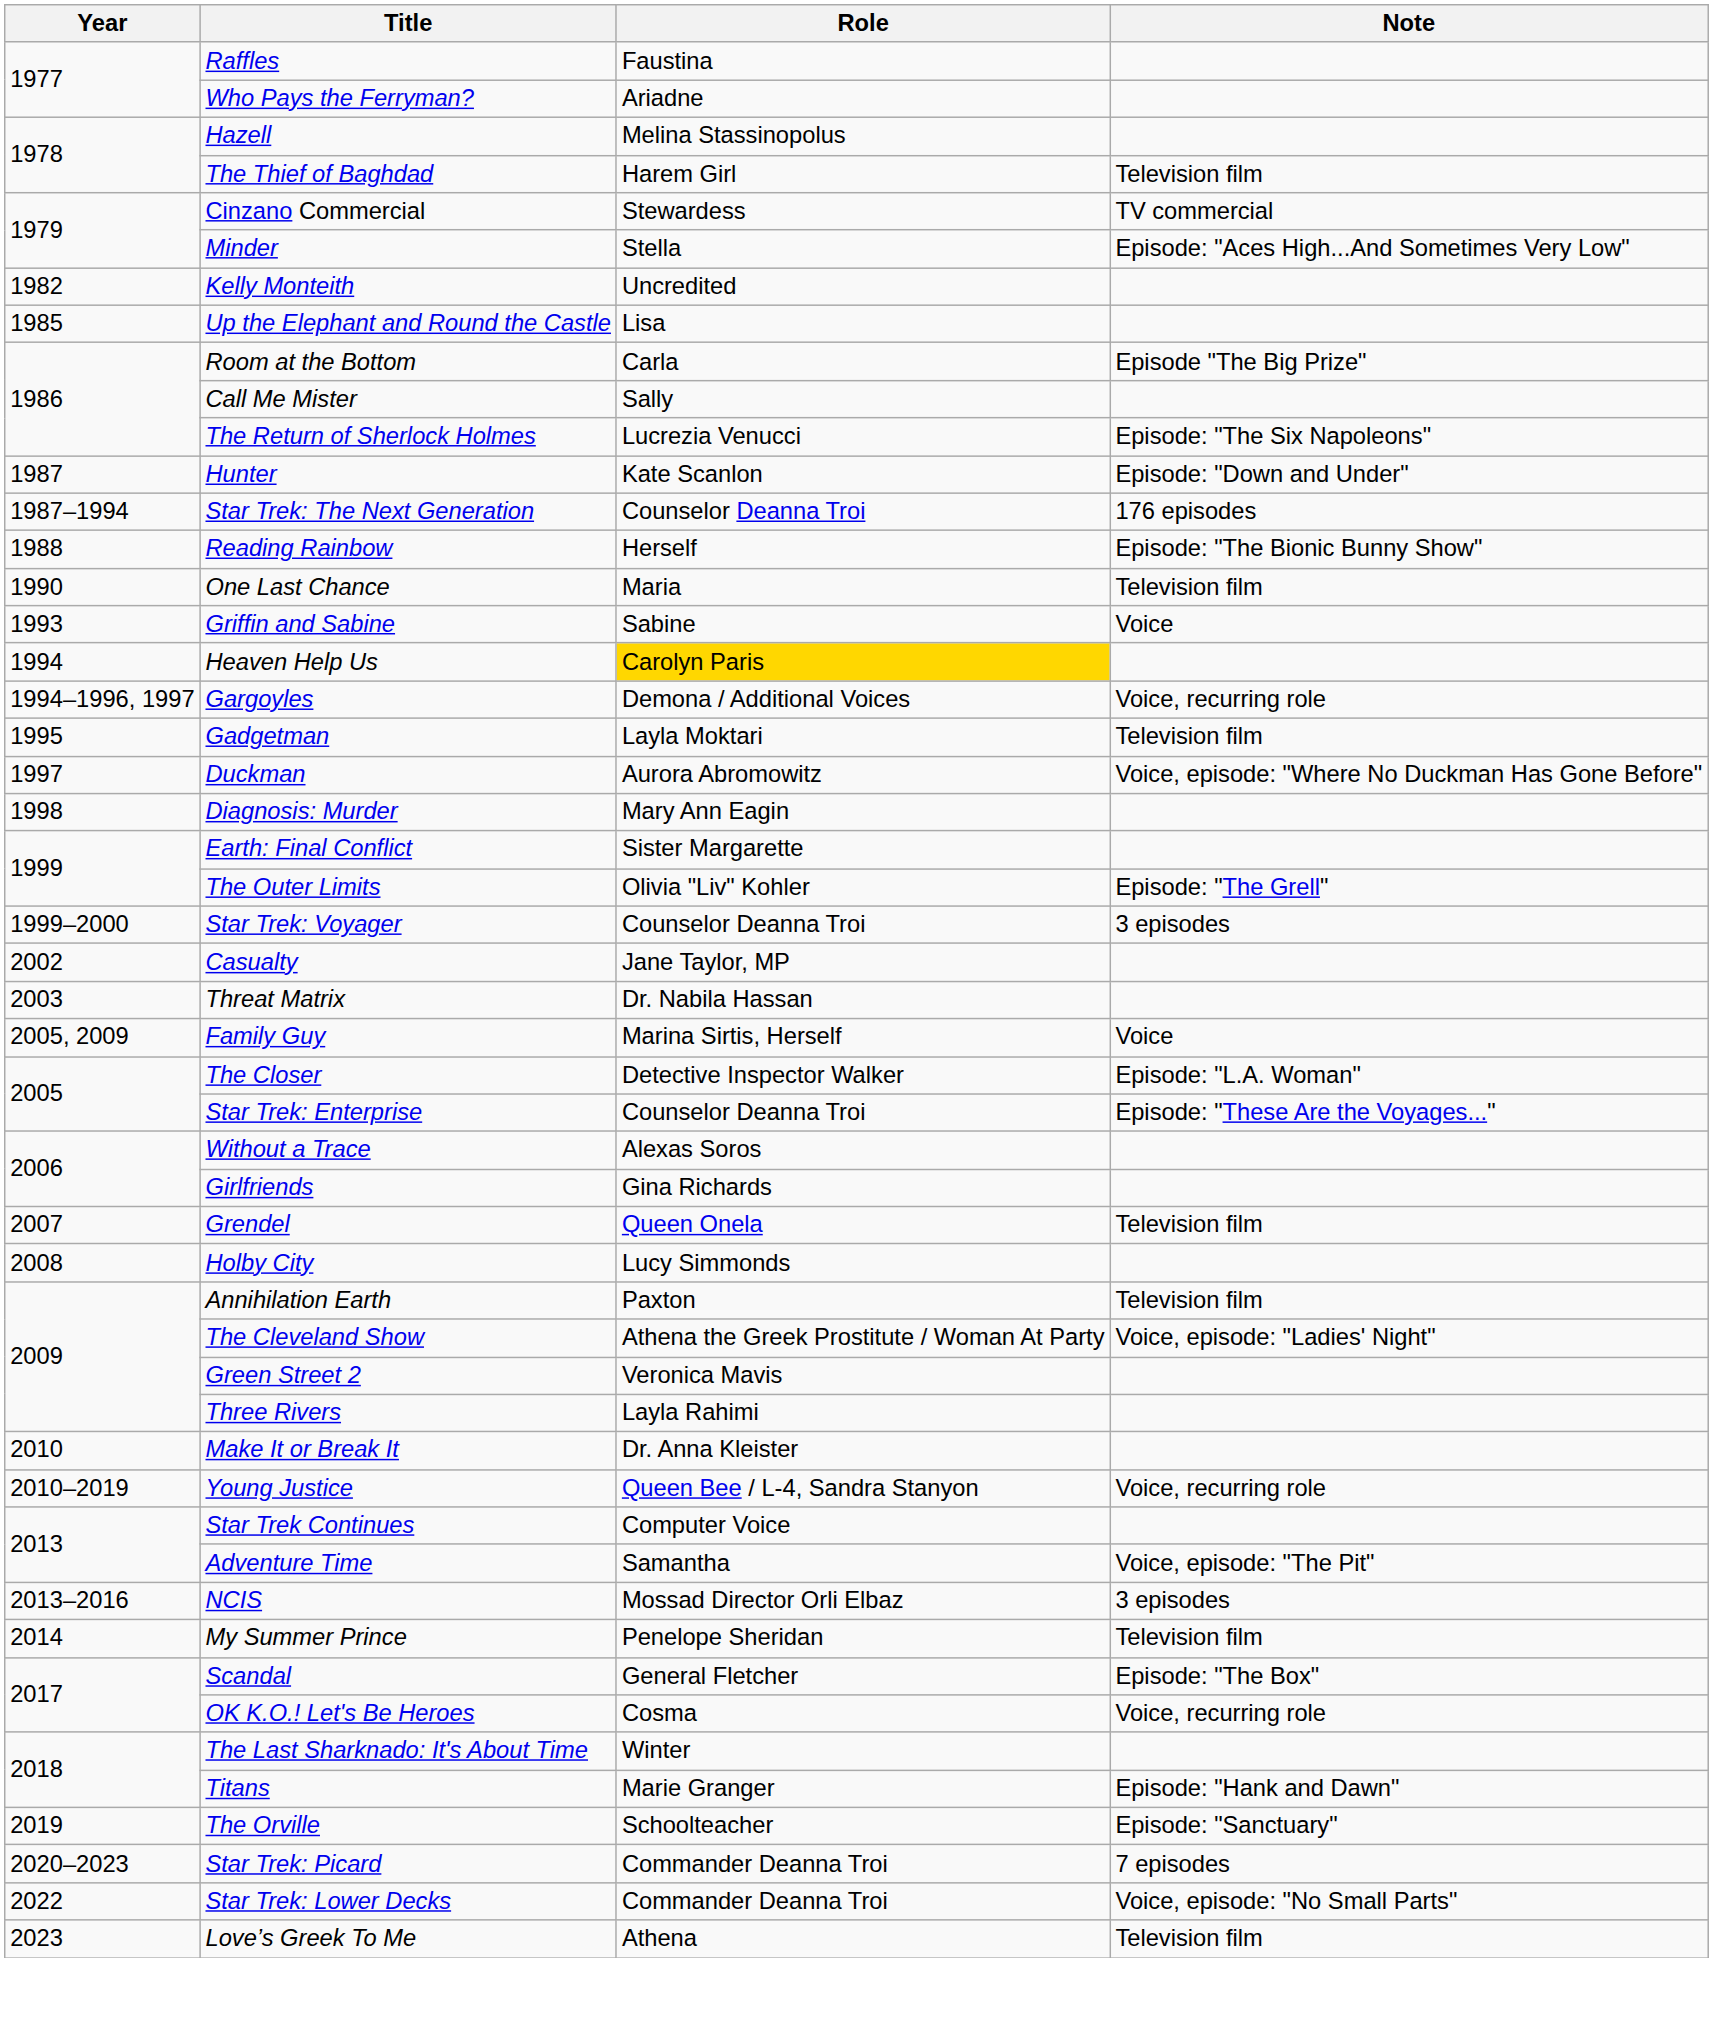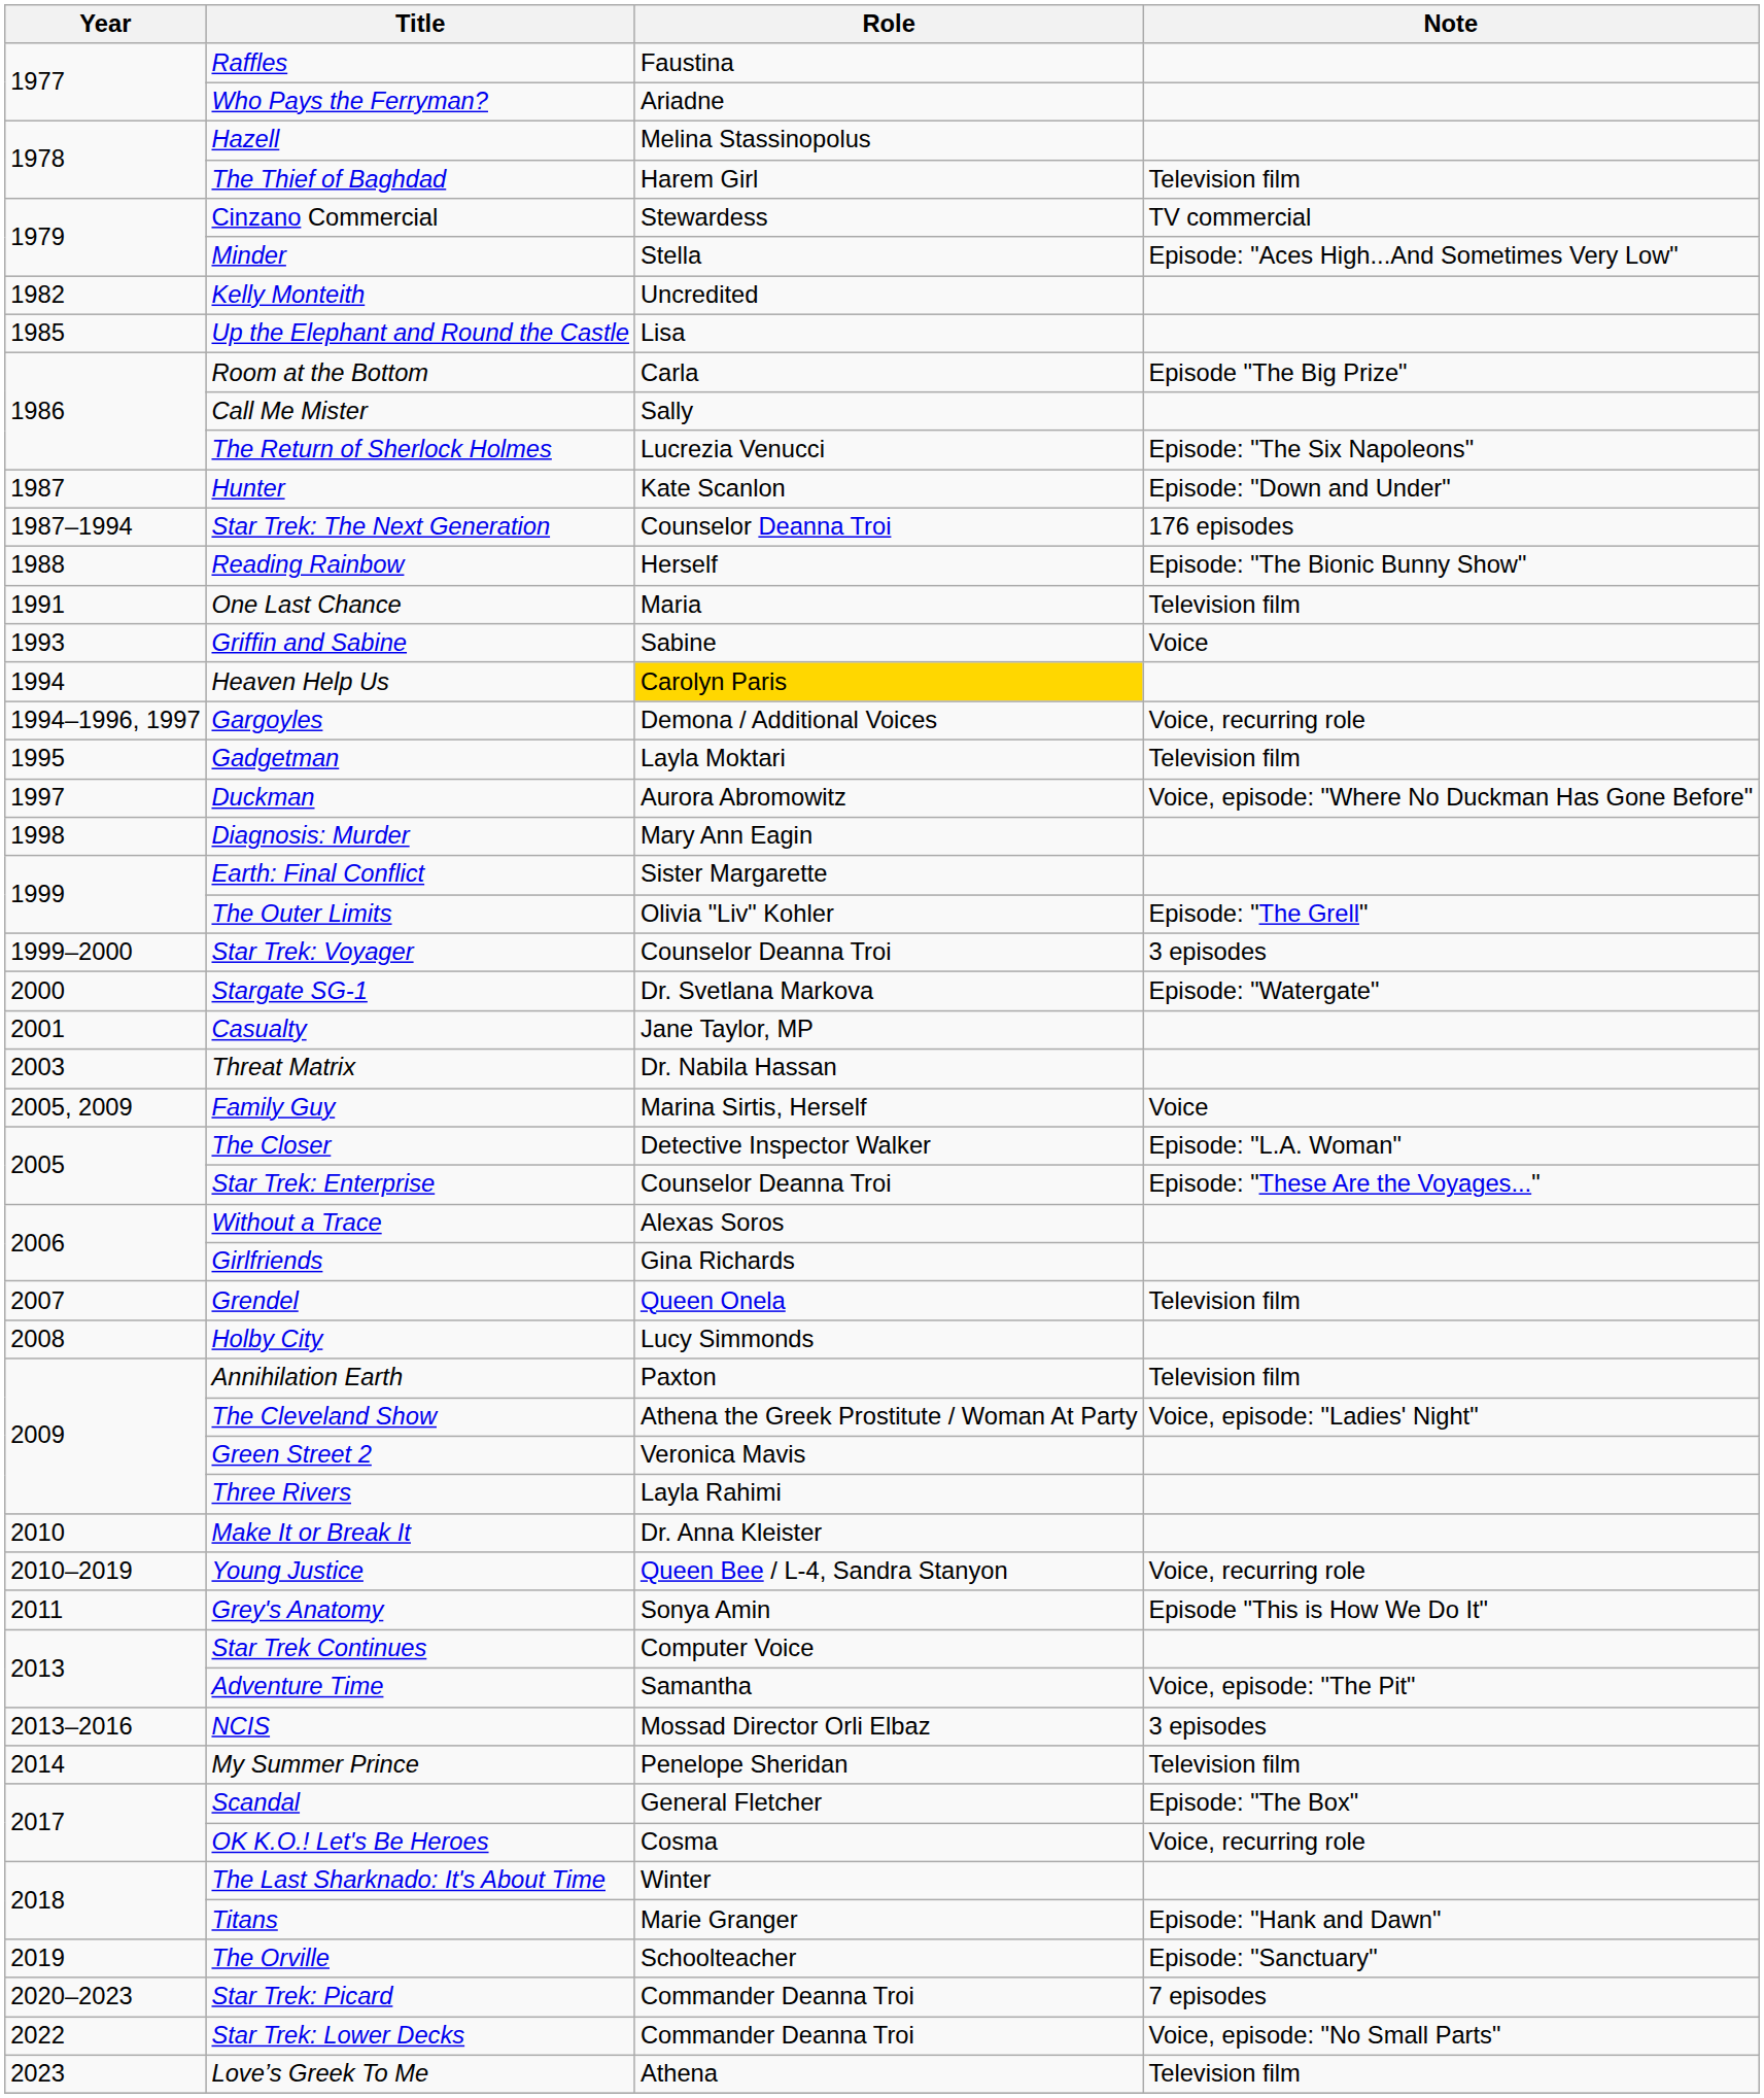 <table class="wikitable">
 <tr>
 <th>Year</th>
 <th>Title</th>
 <th>Role</th>
 <th>Note</th>
 </tr>
 <tr>
 <td rowspan="2">1977</td>
 <td><em><a href='#'>Raffles</a></em></td>
 <td>Faustina</td>
 <td></td>
 </tr>
 <tr>
 <td><em><a href='#'>Who Pays the Ferryman?</a></em></td>
 <td>Ariadne</td>
 <td></td>
 </tr>
 <tr>
 <td rowspan="2">1978</td>
 <td><em><a href='#'>Hazell</a></em></td>
 <td>Melina Stassinopolus</td>
 <td></td>
 </tr>
 <tr>
 <td><em><a href='#'>The Thief of Baghdad</a></em></td>
 <td>Harem Girl</td>
 <td>Television film</td>
 </tr>
 <tr>
 <td rowspan="2">1979</td>
 <td><a href='#'>Cinzano</a> Commercial</td>
 <td>Stewardess</td>
 <td>TV commercial</td>
 </tr>
 <tr>
 <td><em><a href='#'>Minder</a></em></td>
 <td>Stella</td>
 <td>Episode: "Aces High...And Sometimes Very Low"</td>
 </tr>
 <tr>
 <td>1982</td>
 <td><em><a href='#'>Kelly Monteith</a></em></td>
 <td>Uncredited</td>
 <td></td>
 </tr>
 <tr>
 <td>1985</td>
 <td><em><a href='#'>Up the Elephant and Round the Castle</a></em></td>
 <td>Lisa</td>
 <td></td>
 </tr>
 <tr>
 <td rowspan="3">1986</td>
 <td><em>Room at the Bottom</em></td>
 <td>Carla</td>
 <td>Episode "The Big Prize"</td>
 </tr>
 <tr>
 <td><em>Call Me Mister</em></td>
 <td>Sally</td>
 <td></td>
 </tr>
 <tr>
 <td><em><a href='#'>The Return of Sherlock Holmes</a></em></td>
 <td>Lucrezia Venucci</td>
 <td>Episode:  "The Six Napoleons"</td>
 </tr>
 <tr>
 <td>1987</td>
 <td><em><a href='#'>Hunter</a></em></td>
 <td>Kate Scanlon</td>
 <td>Episode: "Down and Under"</td>
 </tr>
 <tr>
 <td>1987–1994</td>
 <td><em><a href='#'>Star Trek: The Next Generation</a></em></td>
 <td>Counselor <a href='#'>Deanna Troi</a></td>
 <td>176 episodes</td>
 </tr>
 <tr>
 <td>1988</td>
 <td><em><a href='#'>Reading Rainbow</a></em></td>
 <td>Herself</td>
 <td>Episode:  "The Bionic Bunny Show"</td>
 </tr>
 <tr>
-<td>1990</td>
+<td>1991</td>
 <td><em>One Last Chance</em></td>
 <td>Maria</td>
 <td>Television film</td>
 </tr>
 <tr>
 <td>1993</td>
 <td><em><a href='#'>Griffin and Sabine</a></em></td>
 <td>Sabine</td>
 <td>Voice</td>
 </tr>
 <tr>
 <td>1994</td>
 <td><em>Heaven Help Us</em></td>
 <td style="background: gold;">Carolyn Paris</td>
 <td></td>
 </tr>
 <tr>
 <td>1994–1996, 1997</td>
 <td><em><a href='#'>Gargoyles</a></em></td>
 <td>Demona / Additional Voices</td>
 <td>Voice, recurring role</td>
 </tr>
 <tr>
 <td>1995</td>
 <td><em><a href='#'>Gadgetman</a></em></td>
 <td>Layla Moktari</td>
 <td>Television film</td>
 </tr>
 <tr>
 <td>1997</td>
 <td><em><a href='#'>Duckman</a></em></td>
 <td>Aurora Abromowitz</td>
 <td>Voice, episode: "Where No Duckman Has Gone Before"</td>
 </tr>
 <tr>
 <td>1998</td>
 <td><em><a href='#'>Diagnosis: Murder</a></em></td>
 <td>Mary Ann Eagin</td>
 <td></td>
 </tr>
 <tr>
 <td rowspan="2">1999</td>
 <td><em><a href='#'>Earth: Final Conflict</a></em></td>
 <td>Sister Margarette</td>
 <td></td>
 </tr>
 <tr>
 <td><em><a href='#'>The Outer Limits</a></em></td>
 <td>Olivia "Liv"  Kohler</td>
 <td>Episode: "<a href='#'>The Grell</a>"</td>
 </tr>
 <tr>
 <td>1999–2000</td>
 <td><em><a href='#'>Star Trek: Voyager</a></em></td>
 <td>Counselor Deanna Troi</td>
 <td>3 episodes</td>
 </tr>
 <tr>
-<td>2002</td>
+<td>2000</td>
+<td><em><a href='#'>Stargate SG-1</a></em></td>
+<td>Dr. Svetlana Markova</td>
+<td>Episode: "Watergate"</td>
+</tr>
+<tr>
+<td>2001</td>
 <td><em><a href='#'>Casualty</a></em></td>
 <td>Jane Taylor, MP</td>
 <td></td>
 </tr>
 <tr>
 <td>2003</td>
 <td><em>Threat Matrix</em></td>
 <td>Dr. Nabila Hassan</td>
 <td></td>
 </tr>
 <tr>
 <td>2005, 2009</td>
 <td><em><a href='#'>Family Guy</a></em></td>
 <td>Marina Sirtis, Herself</td>
 <td>Voice</td>
 </tr>
 <tr>
 <td rowspan="2">2005</td>
 <td><em><a href='#'>The Closer</a></em></td>
 <td>Detective Inspector Walker</td>
 <td>Episode:  "L.A. Woman"</td>
 </tr>
 <tr>
 <td><em><a href='#'>Star Trek: Enterprise</a></em></td>
 <td>Counselor Deanna Troi</td>
 <td>Episode: "<a href='#'>These Are the Voyages...</a>"</td>
 </tr>
 <tr>
 <td rowspan="2">2006</td>
 <td><em><a href='#'>Without a Trace</a></em></td>
 <td>Alexas Soros</td>
 <td></td>
 </tr>
 <tr>
 <td><em><a href='#'>Girlfriends</a></em></td>
 <td>Gina Richards</td>
 <td></td>
 </tr>
 <tr>
 <td>2007</td>
 <td><em><a href='#'>Grendel</a></em></td>
 <td><a href='#'>Queen Onela</a></td>
 <td>Television film</td>
 </tr>
 <tr>
 <td>2008</td>
 <td><em><a href='#'>Holby City</a></em></td>
 <td>Lucy Simmonds</td>
 <td></td>
 </tr>
 <tr>
 <td rowspan="4">2009</td>
 <td><em>Annihilation Earth</em></td>
 <td>Paxton</td>
 <td>Television film</td>
 </tr>
 <tr>
 <td><em><a href='#'>The Cleveland Show</a></em></td>
 <td>Athena the Greek Prostitute / Woman At Party</td>
 <td>Voice, episode: "Ladies' Night"</td>
 </tr>
 <tr>
 <td><em><a href='#'>Green Street 2</a></em></td>
 <td>Veronica Mavis</td>
 <td></td>
 </tr>
 <tr>
 <td><em><a href='#'>Three Rivers</a></em></td>
 <td>Layla Rahimi</td>
 <td></td>
 </tr>
 <tr>
 <td>2010</td>
 <td><em><a href='#'>Make It or Break It</a></em></td>
 <td>Dr. Anna Kleister</td>
 <td></td>
 </tr>
 <tr>
 <td>2010–2019</td>
 <td><em><a href='#'>Young Justice</a></em></td>
 <td><a href='#'>Queen Bee</a> / L-4, Sandra Stanyon</td>
 <td>Voice, recurring role</td>
 </tr>
 <tr>
+<td>2011</td>
+<td><em><a href='#'>Grey's Anatomy</a></em></td>
+<td>Sonya Amin</td>
+<td>Episode "This is How We Do It"</td>
+</tr>
+<tr>
 <td rowspan="2">2013</td>
 <td><em><a href='#'>Star Trek Continues</a></em></td>
 <td>Computer Voice</td>
 <td></td>
 </tr>
 <tr>
 <td><em><a href='#'>Adventure Time</a></em></td>
 <td>Samantha</td>
 <td>Voice, episode: "The Pit"</td>
 </tr>
 <tr>
 <td>2013–2016</td>
 <td><em><a href='#'>NCIS</a></em></td>
 <td>Mossad Director Orli Elbaz</td>
 <td>3 episodes</td>
 </tr>
 <tr>
 <td>2014</td>
 <td><em>My Summer Prince</em></td>
 <td>Penelope Sheridan</td>
 <td>Television film</td>
 </tr>
 <tr>
 <td rowspan="2">2017</td>
 <td><em><a href='#'>Scandal</a></em></td>
 <td>General Fletcher</td>
 <td>Episode: "The Box"</td>
 </tr>
 <tr>
 <td><em><a href='#'>OK K.O.! Let's Be Heroes</a></em></td>
 <td>Cosma</td>
 <td>Voice, recurring role</td>
 </tr>
 <tr>
 <td rowspan="2">2018</td>
 <td><em><a href='#'>The Last Sharknado: It's About Time</a></em></td>
 <td>Winter</td>
 <td></td>
 </tr>
 <tr>
 <td><em><a href='#'>Titans</a></em></td>
 <td>Marie Granger</td>
 <td>Episode: "Hank and Dawn"</td>
 </tr>
 <tr>
 <td>2019</td>
 <td><em><a href='#'>The Orville</a></em></td>
 <td>Schoolteacher</td>
 <td>Episode: "Sanctuary"</td>
 </tr>
 <tr>
 <td>2020–2023</td>
 <td><em><a href='#'>Star Trek: Picard</a></em></td>
 <td>Commander Deanna Troi</td>
 <td>7 episodes</td>
 </tr>
 <tr>
 <td>2022</td>
 <td><em><a href='#'>Star Trek: Lower Decks</a></em></td>
 <td>Commander Deanna Troi</td>
 <td>Voice, episode: "No Small Parts"</td>
 </tr>
 <tr>
 <td>2023</td>
 <td><em>Love’s Greek To Me</em></td>
 <td>Athena</td>
 <td>Television film</td>
 </tr>
 <tr>
 </tr>
 </table>
